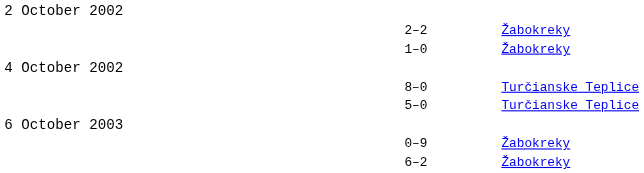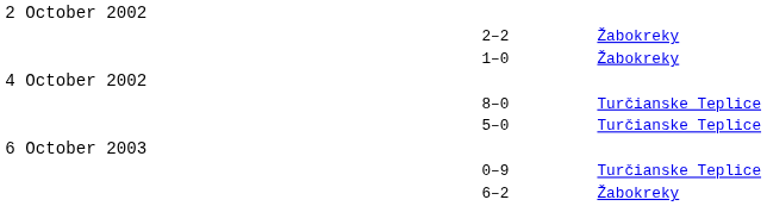 <table style="width:100%;" cellspacing="1">
 <tr>
 <th width=25%></th>
 <th width=10%></th>
 <th></th>
 </tr>
 <tr>
 <td>2 October 2002</td>
 </tr>
 <tr style=font-size:90%>
 <td align=right></td>
 <td align=center>2–2</td>
 <td></td>
 <td><a href='#'>Žabokreky</a></td>
 </tr>
 <tr style=font-size:90%>
 <td align=right></td>
 <td align=center>1–0</td>
 <td></td>
 <td><a href='#'>Žabokreky</a></td>
 </tr>
 <tr>
 <td>4 October 2002</td>
 </tr>
 <tr style=font-size:90%>
 <td align=right></td>
 <td align=center>8–0</td>
 <td></td>
 <td><a href='#'>Turčianske Teplice</a></td>
 </tr>
 <tr style=font-size:90%>
 <td align=right></td>
 <td align=center>5–0</td>
 <td></td>
 <td><a href='#'>Turčianske Teplice</a></td>
 </tr>
 <tr>
 <td>6 October 2003</td>
 </tr>
 <tr style=font-size:90%>
 <td align=right></td>
 <td align=center>0–9</td>
 <td></td>
-<td><a href='#'>Žabokreky</a></td>
+<td><a href='#'>Turčianske Teplice</a></td>
 </tr>
 <tr style=font-size:90%>
 <td align=right></td>
 <td align=center>6–2</td>
 <td></td>
 <td><a href='#'>Žabokreky</a></td>
 </tr>
 </table>
